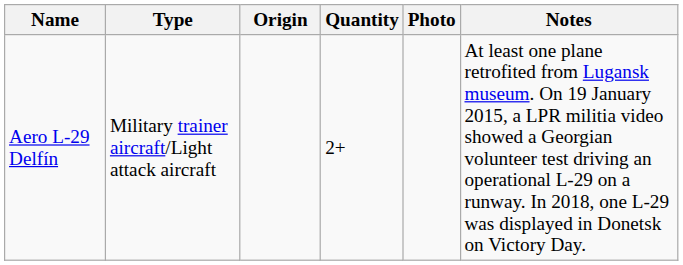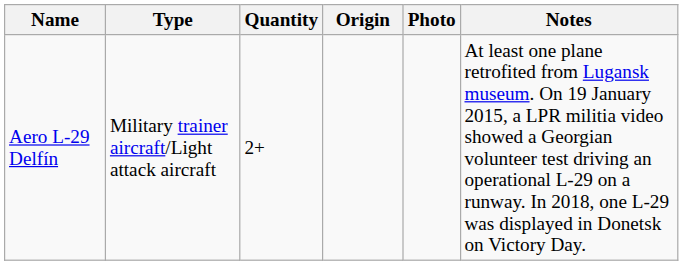 <table class="wikitable" style="width:90%;">
 <tr>
 <th style="width:15%;">Name</th>
 <th style="width:20%;">Type</th>
+<th style="width:12%;">Quantity</th>
 <th style="width:12%;">Origin</th>
-<th style="width:12%;">Quantity</th>
 <th>Photo</th>
 <th>Notes</th>
 </tr>
 <tr>
 <td><a href='#'>Aero L-29 Delfín</a></td>
 <td>Military <a href='#'>trainer aircraft</a>/Light attack aircraft</td>
+<td>2+</td>
 <td></td>
-<td>2+</td>
 <td></td>
 <td>At least one plane retrofited from <a href='#'>Lugansk museum</a>. On 19 January 2015, a LPR militia video showed a Georgian volunteer test driving an operational L-29 on a runway. In 2018, one L-29 was displayed in Donetsk on Victory Day.</td>
 </tr>
 </table>
